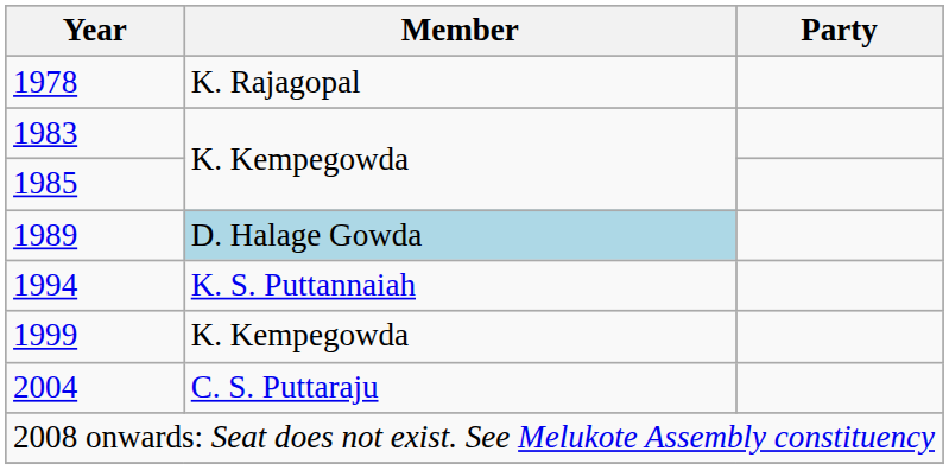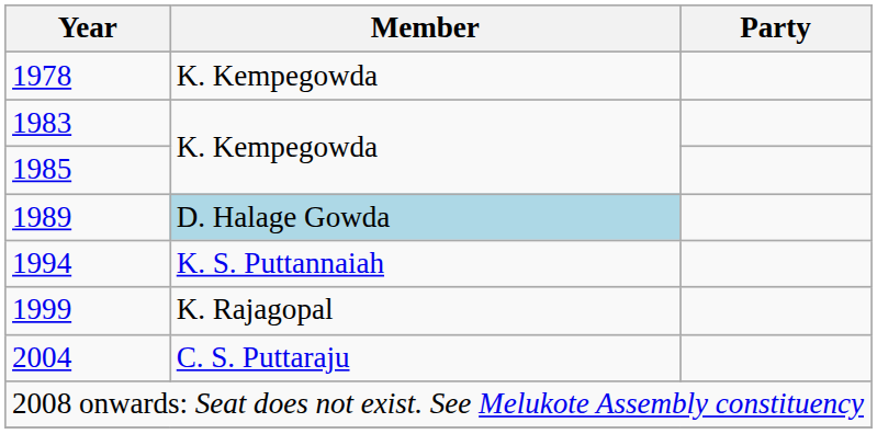 <table class="wikitable sortable">
 <tr>
 <th>Year</th>
 <th>Member</th>
 <th colspan="2">Party</th>
 </tr>
 <tr>
 <td><a href='#'>1978</a></td>
-<td>K. Rajagopal</td>
+<td>K. Kempegowda</td>
 <td></td>
 </tr>
 <tr>
 <td><a href='#'>1983</a></td>
 <td rowspan="2">K. Kempegowda</td>
 </tr>
 <tr>
 <td><a href='#'>1985</a></td>
 <td></td>
 </tr>
 <tr>
 <td><a href='#'>1989</a></td>
 <td style="background: lightblue;">D. Halage Gowda</td>
 <td></td>
 </tr>
 <tr>
 <td><a href='#'>1994</a></td>
 <td><a href='#'>K. S. Puttannaiah</a></td>
 <td></td>
 </tr>
 <tr>
 <td><a href='#'>1999</a></td>
-<td>K. Kempegowda</td>
+<td>K. Rajagopal</td>
 <td></td>
 </tr>
 <tr>
 <td><a href='#'>2004</a></td>
 <td><a href='#'>C. S. Puttaraju</a></td>
 <td></td>
 </tr>
 <tr>
 <td colspan=4 align=center>2008 onwards: <em>Seat does not exist. See <a href='#'>Melukote Assembly constituency</a></em></td>
 </tr>
 <tr>
 </tr>
 </table>
